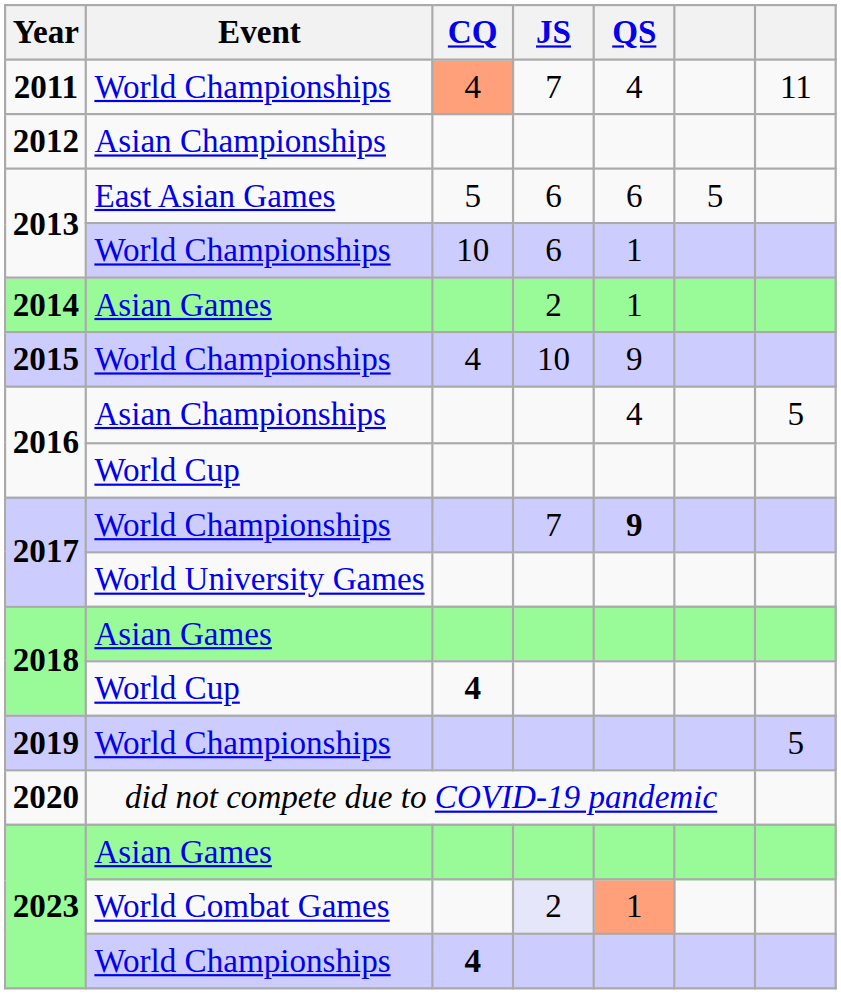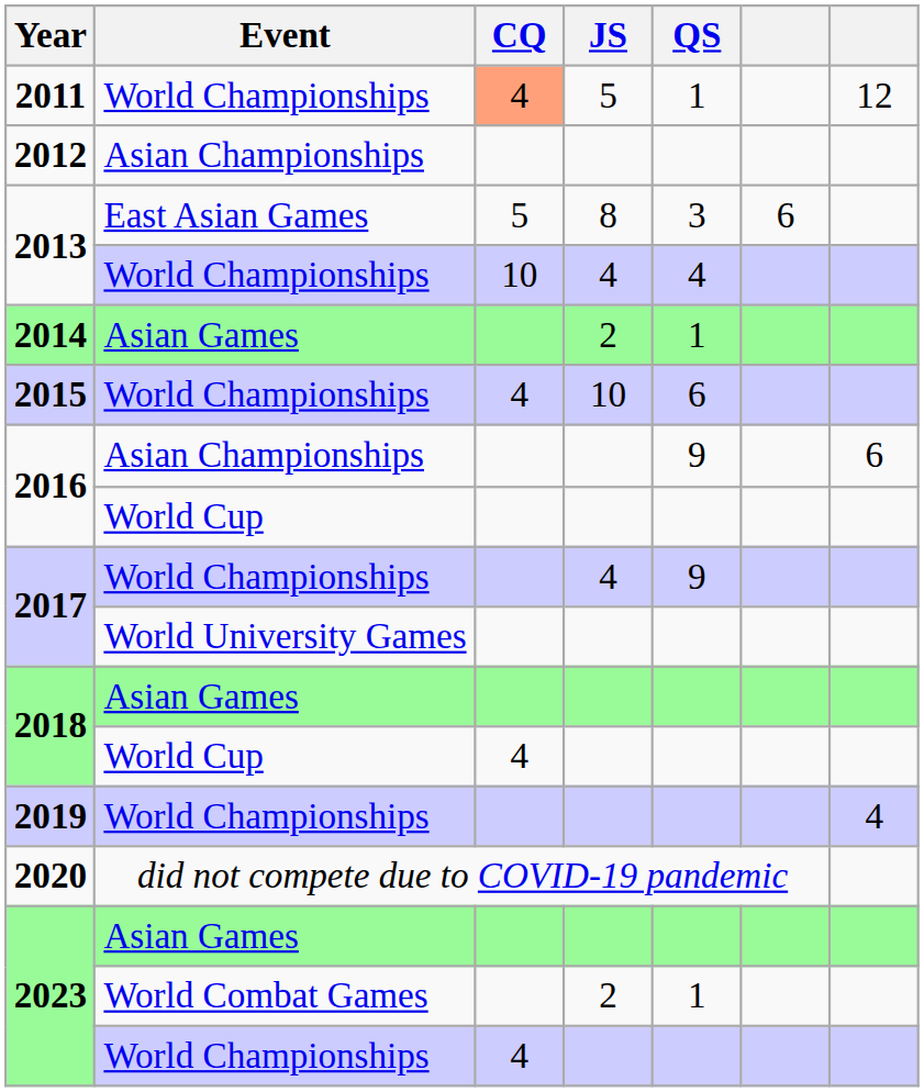 <table class="wikitable" style="text-align:center; font-size:95%;">
 <tr>
 <th align="center">Year</th>
 <th align="center">Event</th>
 <th style="width:30px;"><a href='#'>CQ</a></th>
 <th style="width:30px;"><a href='#'>JS</a></th>
 <th style="width:30px;"><a href='#'>QS</a></th>
 <th style="width:30px;"></th>
 <th style="width:30px;"></th>
 </tr>
 <tr>
 <td><strong>2011</strong></td>
 <td align="left"><a href='#'>World Championships</a></td>
 <td style="background: lightsalmon;">4</td>
-<td>7</td>
-<td>4</td>
+<td>5</td>
+<td>1</td>
 <td></td>
-<td>11</td>
+<td>12</td>
 </tr>
 <tr>
 <td><strong>2012</strong></td>
 <td align="left"><a href='#'>Asian Championships</a></td>
 <td></td>
 <td></td>
 <td></td>
 <td></td>
 <td></td>
 </tr>
 <tr>
 <td rowspan="2"><strong>2013</strong></td>
 <td align="left"><a href='#'>East Asian Games</a></td>
 <td>5</td>
+<td>8</td>
+<td>3</td>
 <td>6</td>
-<td>6</td>
-<td>5</td>
 <td></td>
 </tr>
 <tr style="background:#ccf">
 <td align="left"><a href='#'>World Championships</a></td>
 <td>10</td>
-<td>6</td>
-<td>1</td>
+<td>4</td>
+<td>4</td>
 <td></td>
 <td></td>
 </tr>
 <tr style="background:#98fb98">
 <td><strong>2014</strong></td>
 <td align="left"><a href='#'>Asian Games</a></td>
 <td></td>
 <td>2</td>
 <td>1</td>
 <td></td>
 <td></td>
 </tr>
 <tr style="background:#ccf">
 <td><strong>2015</strong></td>
 <td align="left"><a href='#'>World Championships</a></td>
 <td>4</td>
 <td>10</td>
-<td>9</td>
+<td>6</td>
 <td></td>
 <td></td>
 </tr>
 <tr>
 <td rowspan="2"><strong>2016</strong></td>
 <td align="left"><a href='#'>Asian Championships</a></td>
 <td></td>
 <td></td>
-<td>4</td>
+<td>9</td>
 <td></td>
-<td>5</td>
+<td>6</td>
 </tr>
 <tr>
 <td align="left"><a href='#'>World Cup</a></td>
 <td></td>
 <td></td>
 <td></td>
 <td></td>
 <td></td>
 </tr>
 <tr style="background:#ccf">
 <td rowspan="2"><strong>2017</strong></td>
 <td align="left"><a href='#'>World Championships</a></td>
 <td></td>
-<td>7</td>
-<td><strong>9</strong></td>
+<td>4</td>
+<td>9</td>
 <td></td>
 <td></td>
 </tr>
 <tr>
 <td align="left"><a href='#'>World University Games</a></td>
 <td></td>
 <td></td>
 <td></td>
 <td></td>
 <td></td>
 </tr>
 <tr style="background:#98fb98">
 <td rowspan="2"><strong>2018</strong></td>
 <td align="left"><a href='#'>Asian Games</a></td>
 <td></td>
 <td></td>
 <td></td>
 <td></td>
 <td></td>
 </tr>
 <tr>
 <td align="left"><a href='#'>World Cup</a></td>
-<td><strong>4</strong></td>
+<td>4</td>
 <td></td>
 <td></td>
 <td></td>
 <td></td>
 </tr>
 <tr style="background:#ccf">
 <td><strong>2019</strong></td>
 <td align="left"><a href='#'>World Championships</a></td>
 <td></td>
 <td></td>
 <td></td>
 <td></td>
-<td>5</td>
+<td>4</td>
 </tr>
 <tr>
 <td><strong>2020</strong></td>
 <td colspan="5"><em>did not compete due to <a href='#'>COVID-19 pandemic</a></em></td>
 <td></td>
 </tr>
 <tr style="background:#98fb98">
 <td rowspan="3"><strong>2023</strong></td>
 <td align="left"><a href='#'>Asian Games</a></td>
 <td></td>
 <td></td>
 <td></td>
 <td></td>
 <td></td>
 </tr>
 <tr>
 <td align="left"><a href='#'>World Combat Games</a></td>
 <td></td>
-<td style="background: lavender;">2</td>
-<td style="background: lightsalmon;">1</td>
+<td>2</td>
+<td>1</td>
 <td></td>
 <td></td>
 </tr>
 <tr style="background:#ccf">
 <td align="left"><a href='#'>World Championships</a></td>
-<td><strong>4</strong></td>
+<td>4</td>
 <td></td>
 <td></td>
 <td></td>
 <td></td>
 </tr>
 </table>
